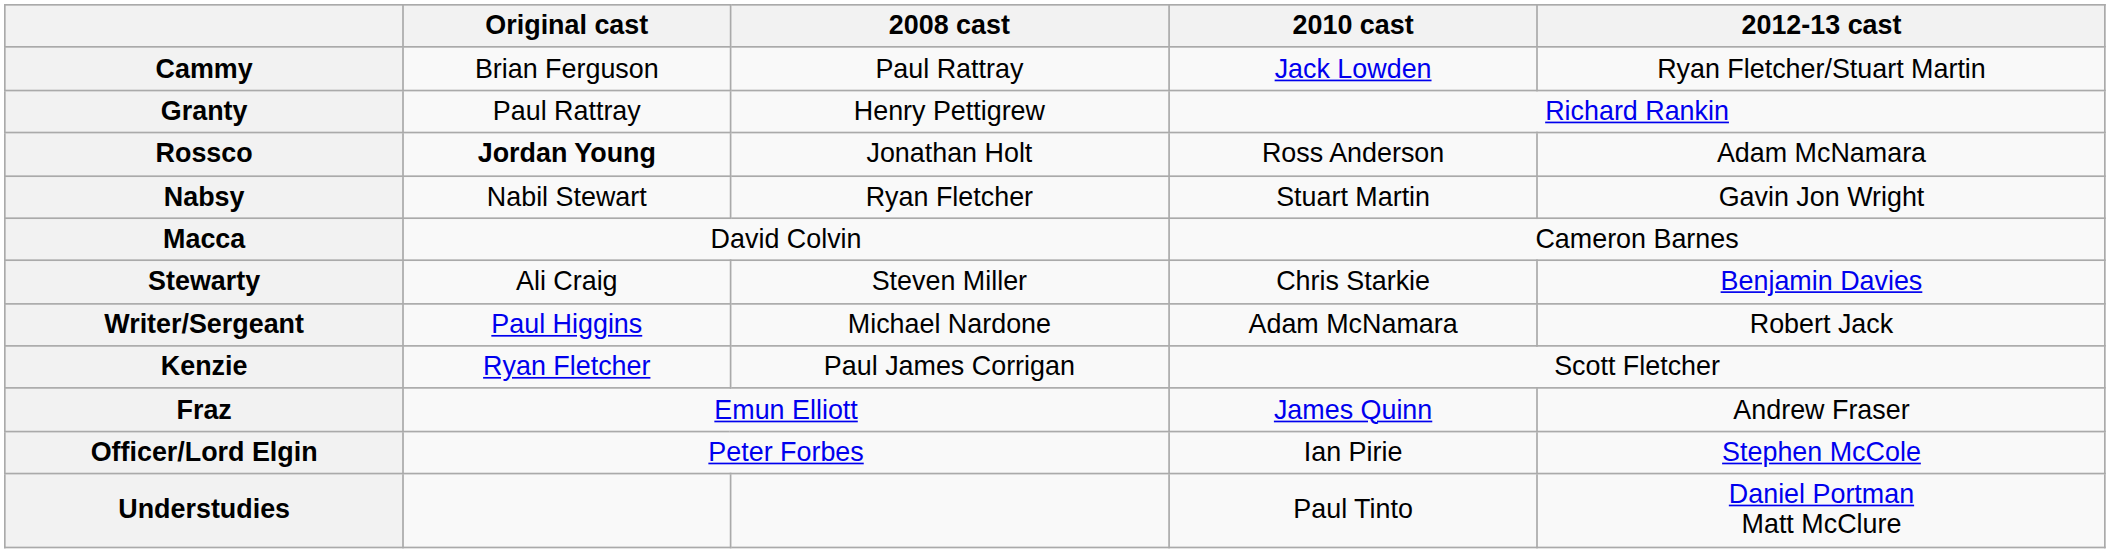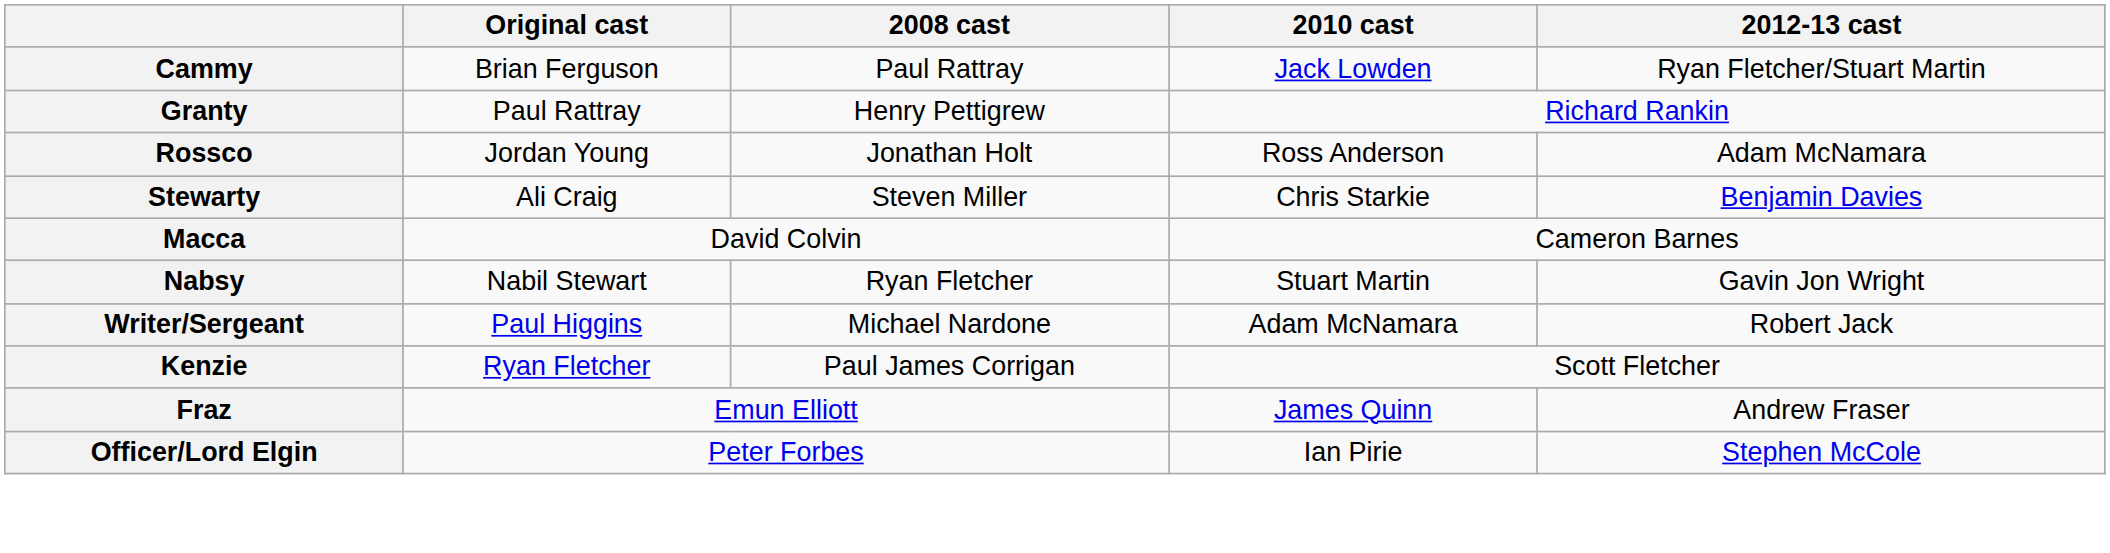 <table class="wikitable" style="text-align:center; width:99%">
 <tr>
 <th></th>
 <th>Original cast</th>
 <th>2008 cast</th>
 <th>2010 cast</th>
 <th>2012-13 cast</th>
 </tr>
 <tr>
 <th>Cammy</th>
 <td>Brian Ferguson</td>
 <td>Paul Rattray</td>
 <td><a href='#'>Jack Lowden</a></td>
 <td>Ryan Fletcher/Stuart Martin</td>
 </tr>
 <tr>
 <th>Granty</th>
 <td>Paul Rattray</td>
 <td>Henry Pettigrew</td>
 <td colspan="2"><a href='#'>Richard Rankin</a></td>
 </tr>
 <tr>
 <th>Rossco</th>
-<td><strong>Jordan Young</strong></td>
+<td>Jordan Young</td>
 <td>Jonathan Holt</td>
 <td>Ross Anderson</td>
 <td>Adam McNamara</td>
+</tr>
+<tr>
+<th>Stewarty</th>
+<td>Ali Craig</td>
+<td>Steven Miller</td>
+<td>Chris Starkie</td>
+<td><a href='#'>Benjamin Davies</a></td>
+</tr>
+<tr>
+<th>Macca</th>
+<td colspan="2">David Colvin</td>
+<td colspan="2">Cameron Barnes</td>
 </tr>
 <tr>
 <th>Nabsy</th>
 <td>Nabil Stewart</td>
 <td>Ryan Fletcher</td>
 <td>Stuart Martin</td>
 <td>Gavin Jon Wright</td>
-</tr>
-<tr>
-<th>Macca</th>
-<td colspan="2">David Colvin</td>
-<td colspan="2">Cameron Barnes</td>
-</tr>
-<tr>
-<th>Stewarty</th>
-<td>Ali Craig</td>
-<td>Steven Miller</td>
-<td>Chris Starkie</td>
-<td><a href='#'>Benjamin Davies</a></td>
 </tr>
 <tr>
 <th>Writer/Sergeant</th>
 <td><a href='#'>Paul Higgins</a></td>
 <td>Michael Nardone</td>
 <td>Adam McNamara</td>
 <td>Robert Jack</td>
 </tr>
 <tr>
 <th>Kenzie</th>
 <td><a href='#'>Ryan Fletcher</a></td>
 <td>Paul James Corrigan</td>
 <td colspan="2">Scott Fletcher</td>
 </tr>
 <tr>
 <th>Fraz</th>
 <td colspan="2"><a href='#'>Emun Elliott</a></td>
 <td><a href='#'>James Quinn</a></td>
 <td>Andrew Fraser</td>
 </tr>
 <tr>
 <th>Officer/Lord Elgin</th>
 <td colspan="2"><a href='#'>Peter Forbes</a></td>
 <td>Ian Pirie</td>
 <td><a href='#'>Stephen McCole</a></td>
 </tr>
-<tr>
-<th>Understudies</th>
-<td></td>
-<td></td>
-<td>Paul Tinto</td>
-<td><a href='#'>Daniel Portman</a><br>Matt McClure</td>
-</tr>
 </table>
